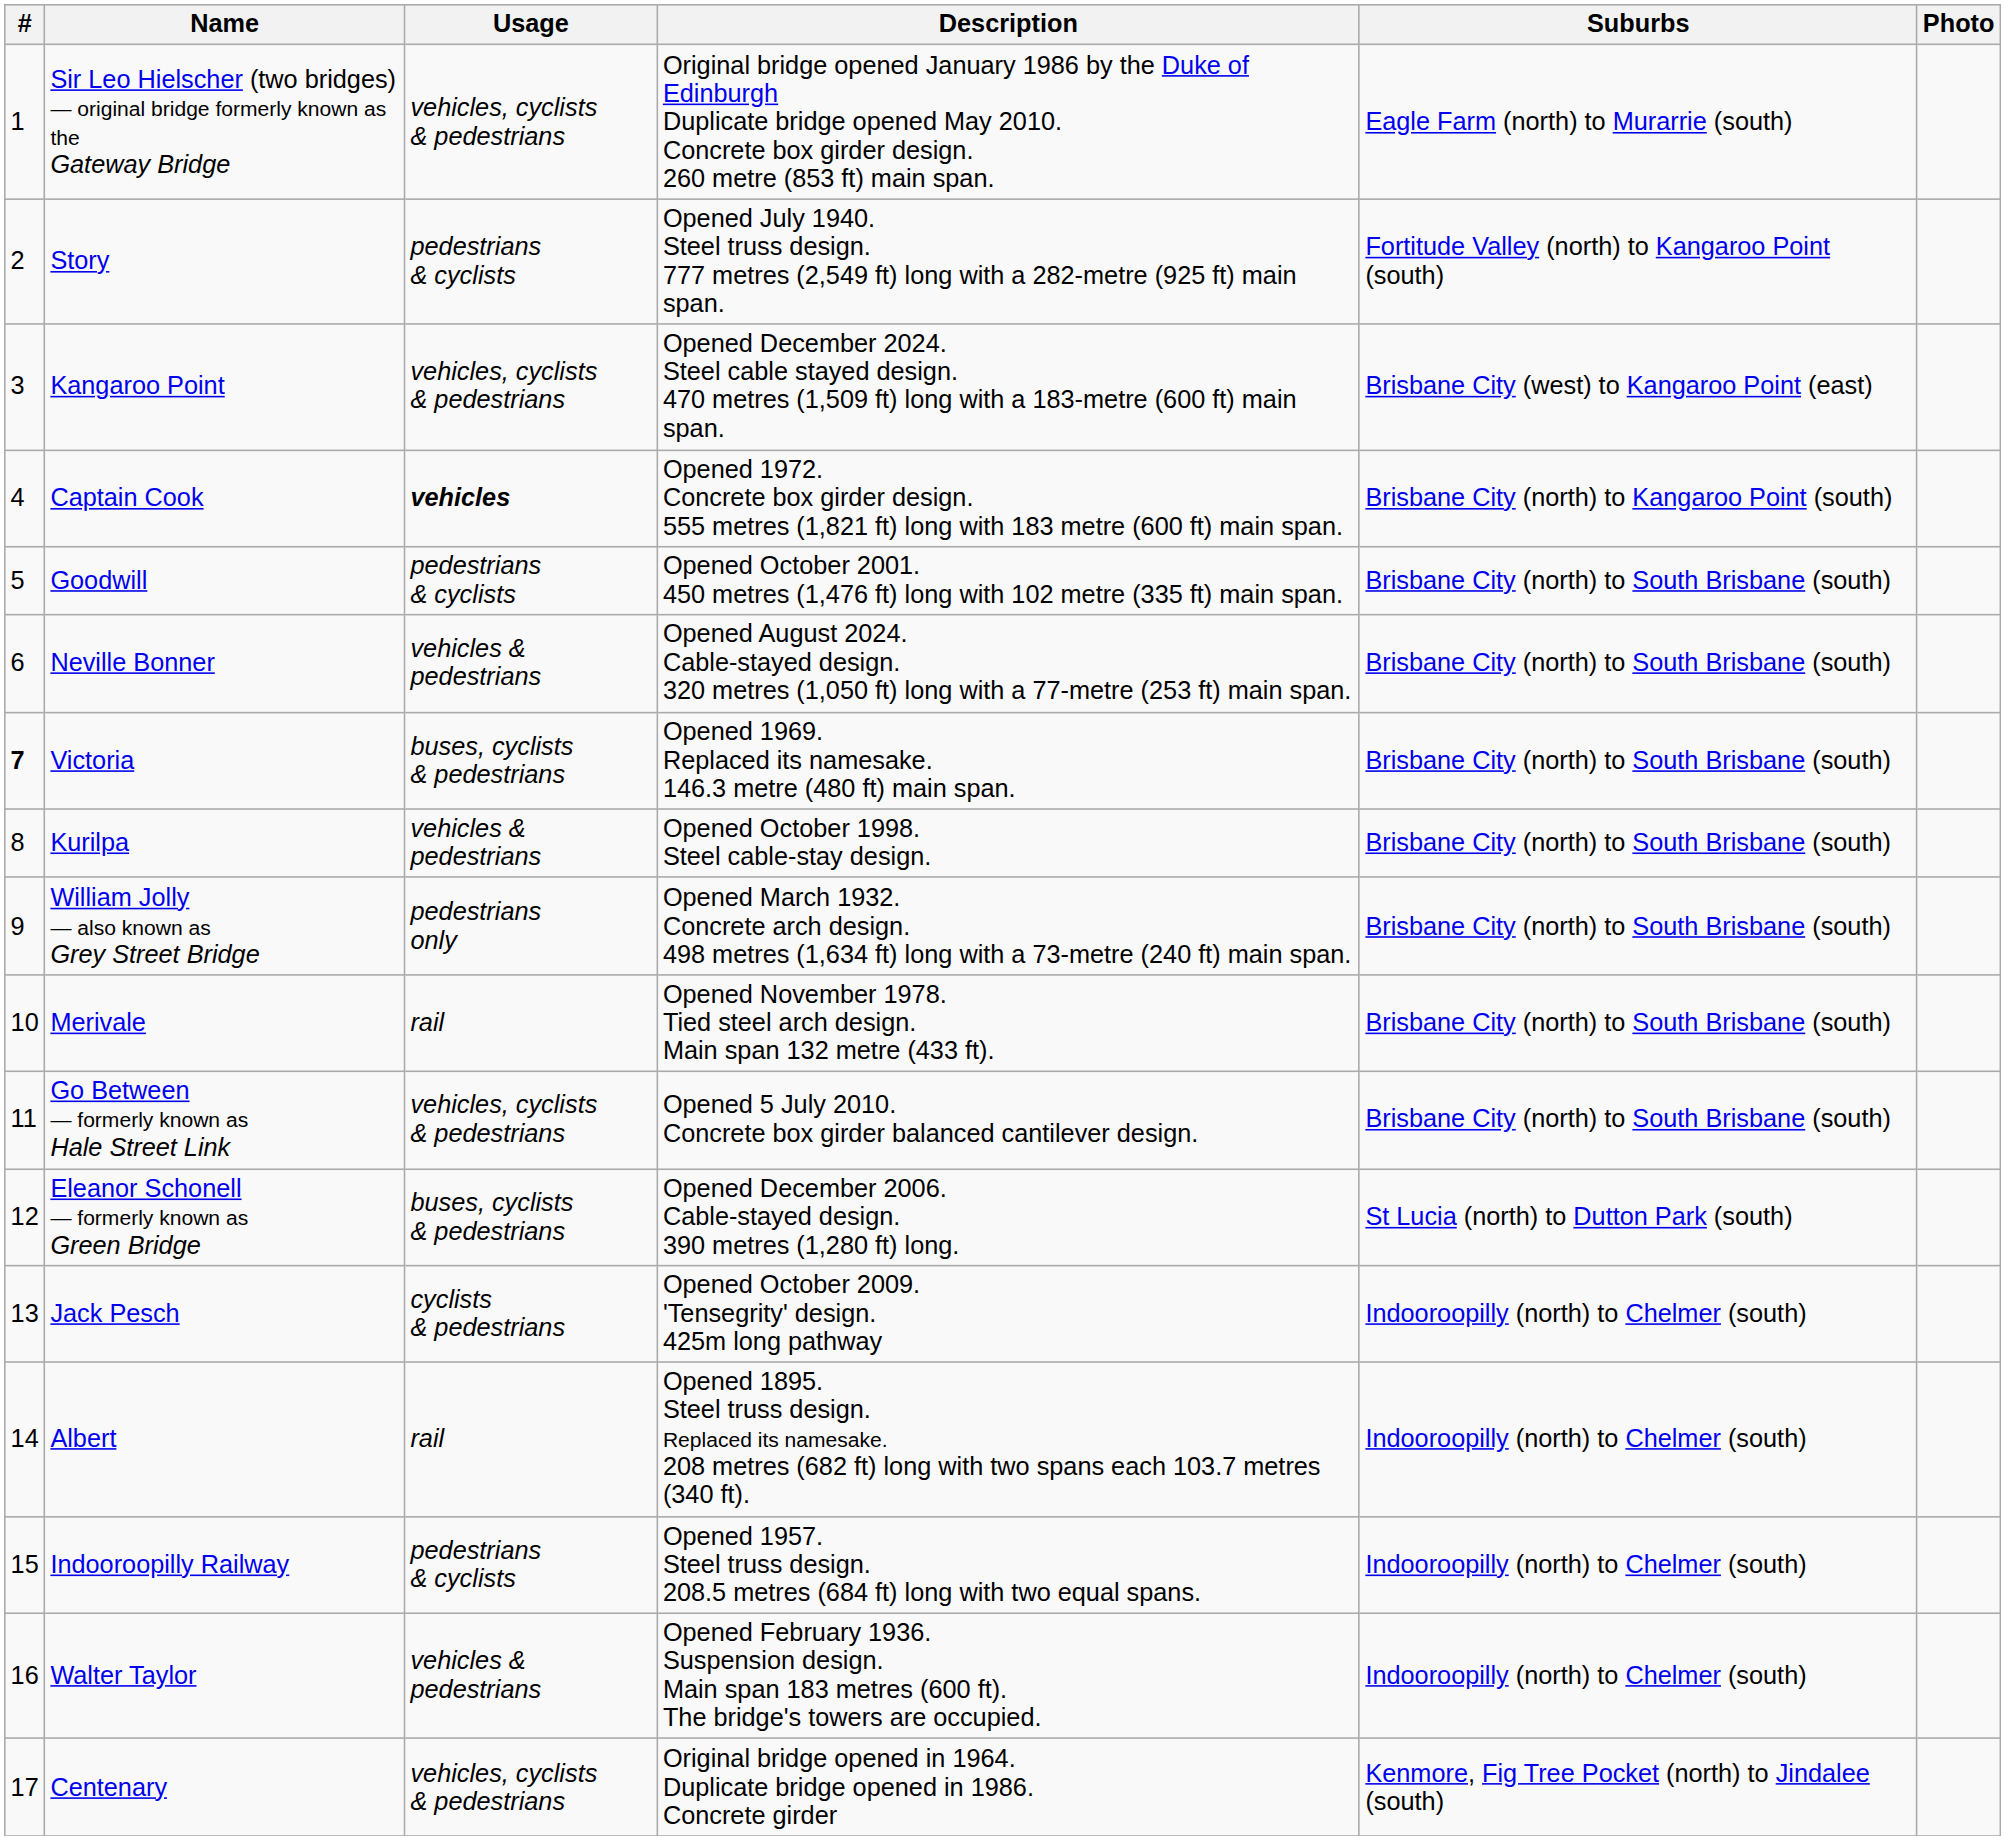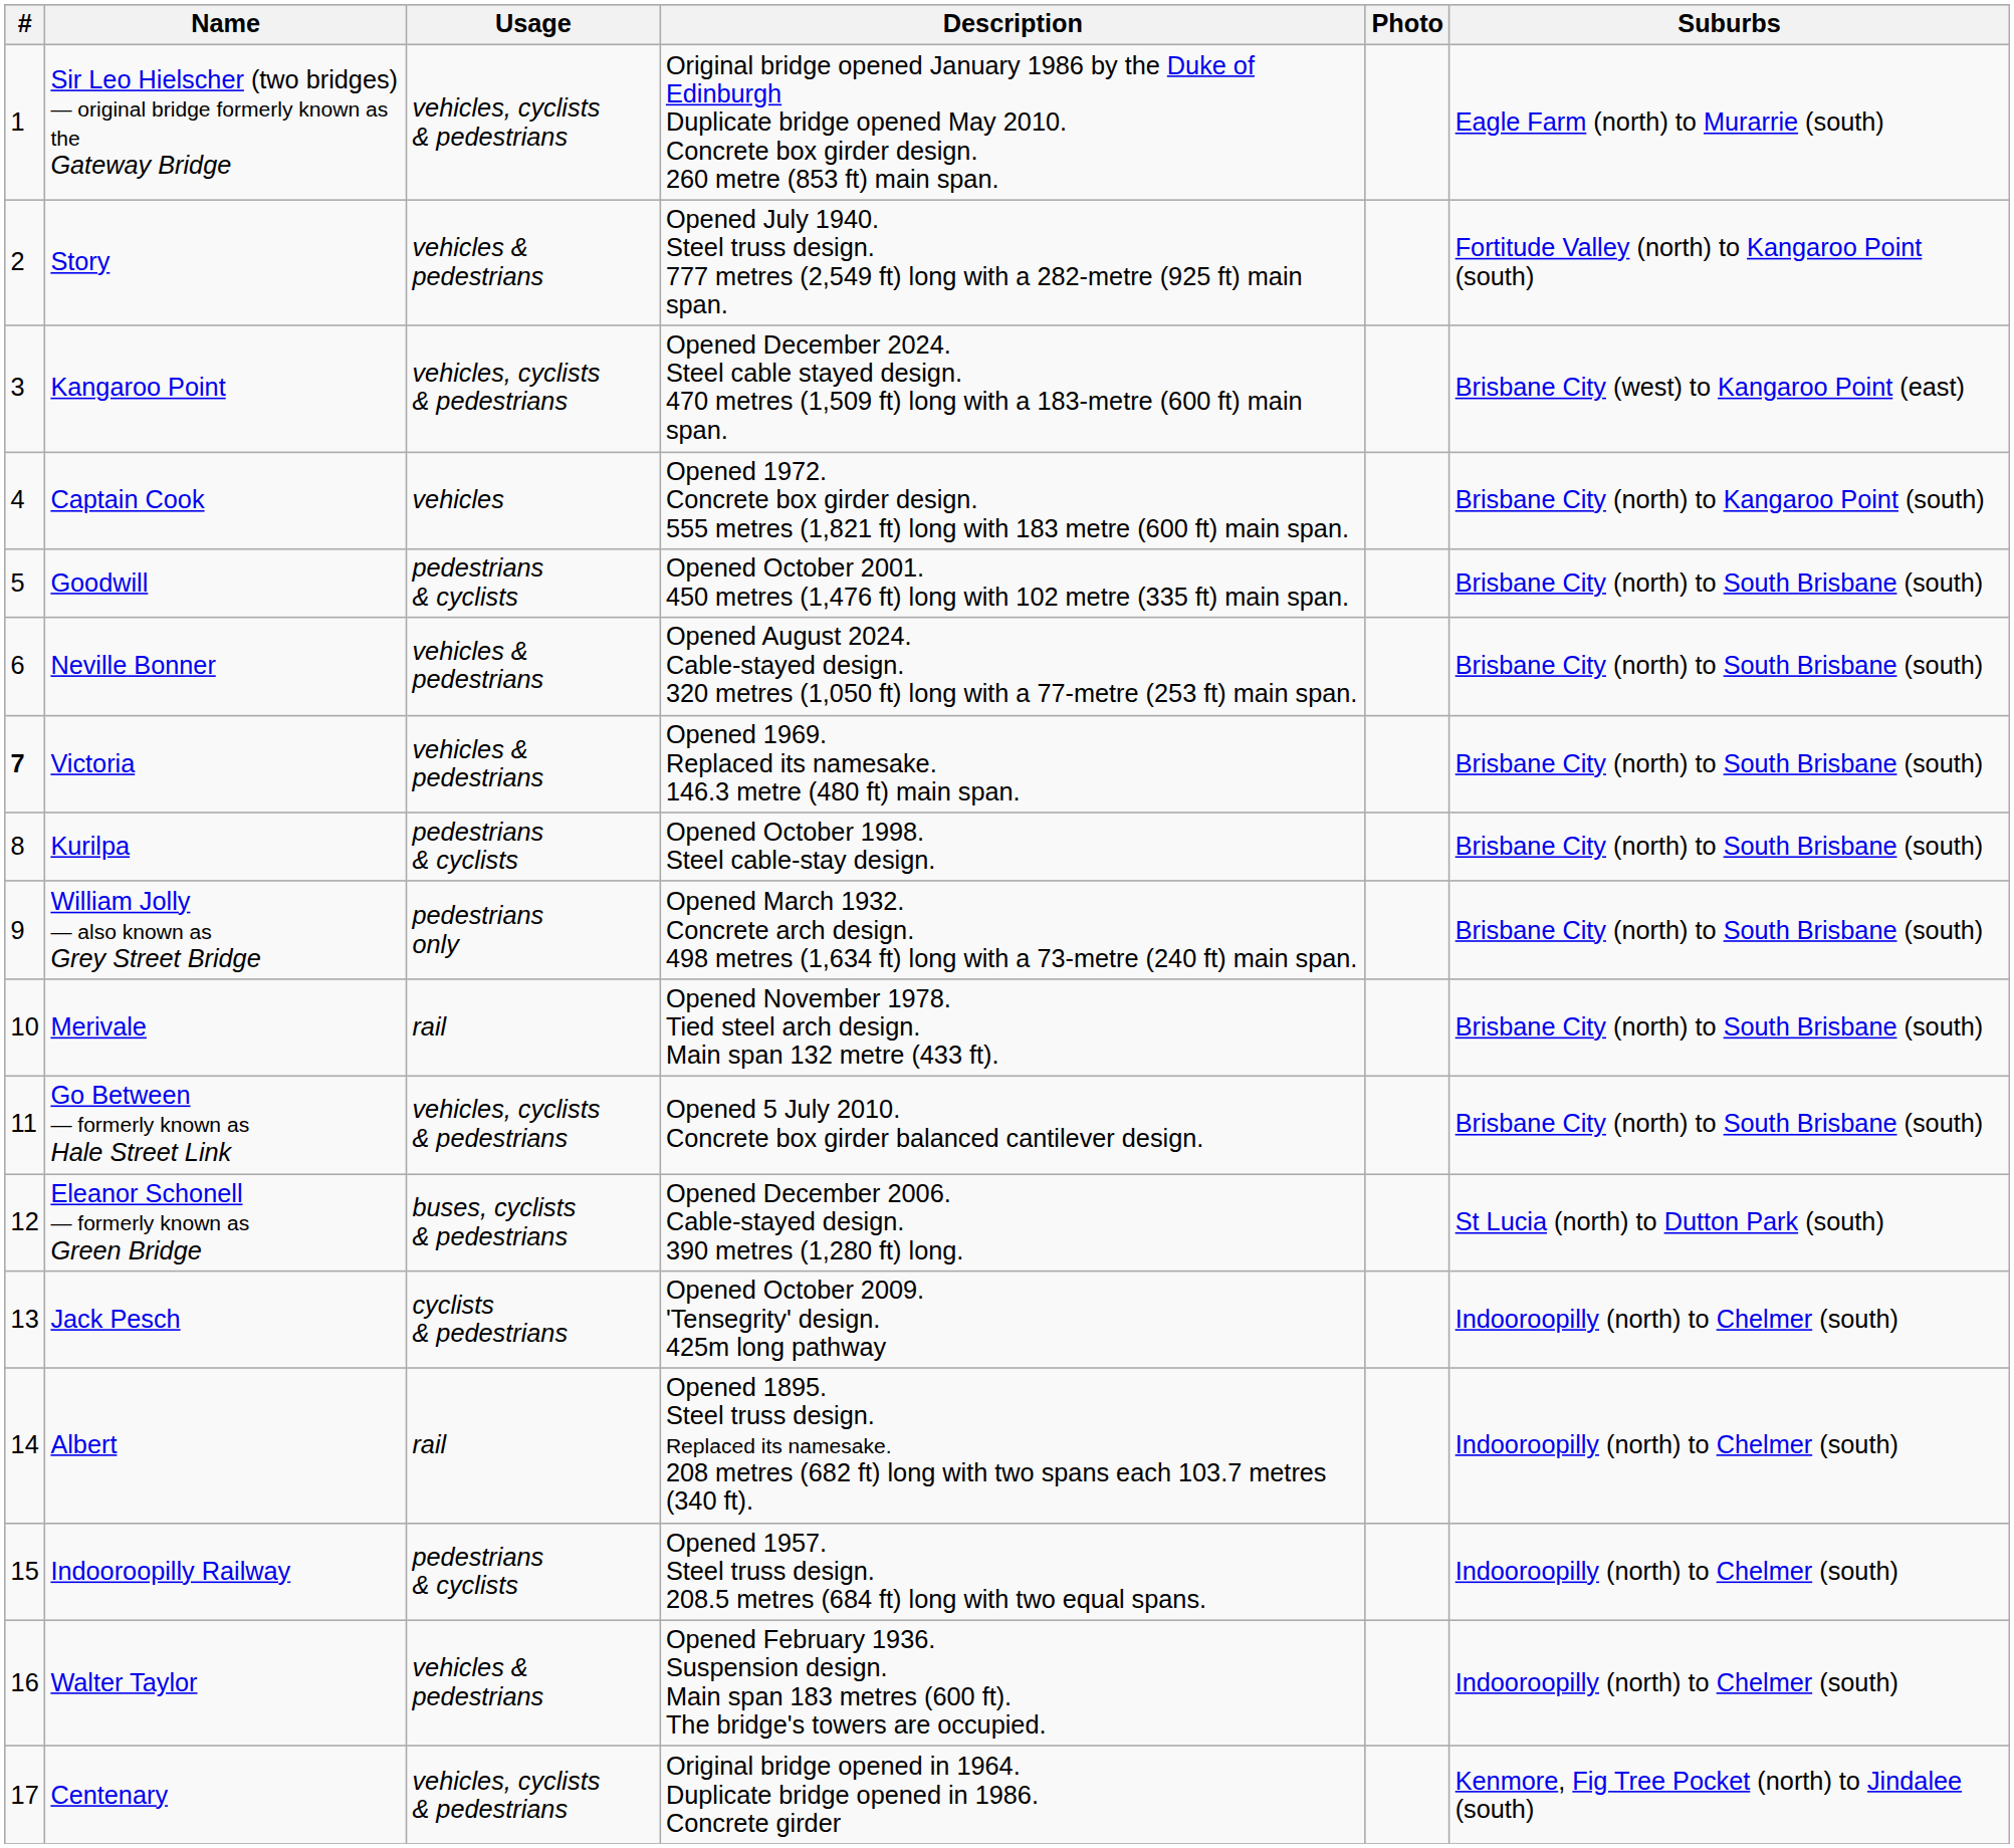 <table class="wikitable" style="margin:auto;">
 <tr>
 <th>#</th>
 <th>Name</th>
 <th>Usage</th>
 <th>Description</th>
+<th>Photo</th>
 <th>Suburbs</th>
-<th>Photo</th>
 </tr>
 <tr>
 <td>1</td>
 <td><a href='#'>Sir Leo Hielscher</a> (two bridges)<br><small>— original bridge formerly known as the </small><br><em>Gateway Bridge</em></td>
 <td><em>vehicles, cyclists <br>& pedestrians</em></td>
 <td>Original bridge opened January 1986 by the <a href='#'>Duke of Edinburgh</a><br> Duplicate bridge opened May 2010. <br>Concrete box girder design.<br>260 metre (853 ft) main span.</td>
+<td></td>
 <td><a href='#'>Eagle Farm</a> (north) to <a href='#'>Murarrie</a> (south)</td>
-<td></td>
 </tr>
 <tr>
 <td>2</td>
 <td><a href='#'>Story</a></td>
-<td><em>pedestrians <br>& cyclists</em></td>
+<td><em>vehicles &<br> pedestrians</em></td>
 <td>Opened July 1940.<br> Steel truss design.<br> 777 metres (2,549 ft) long with a 282-metre (925 ft) main span.</td>
+<td></td>
 <td><a href='#'>Fortitude Valley</a> (north) to <a href='#'>Kangaroo Point</a> (south)</td>
-<td></td>
 </tr>
 <tr>
 <td>3</td>
 <td><a href='#'>Kangaroo Point</a></td>
 <td><em>vehicles, cyclists <br>& pedestrians</em></td>
 <td>Opened December 2024.<br> Steel cable stayed design.<br> 470 metres (1,509 ft) long with a 183-metre (600 ft) main span.</td>
+<td></td>
 <td><a href='#'>Brisbane City</a> (west) to <a href='#'>Kangaroo Point</a> (east)</td>
-<td></td>
 </tr>
 <tr>
 <td>4</td>
 <td><a href='#'>Captain Cook</a></td>
-<td><strong><em>vehicles</em></strong></td>
+<td><em>vehicles</em></td>
 <td>Opened 1972.<br> Concrete box girder design.<br>555 metres (1,821 ft) long with 183 metre (600 ft) main span.</td>
+<td></td>
 <td><a href='#'>Brisbane City</a> (north) to <a href='#'>Kangaroo Point</a> (south)</td>
-<td></td>
 </tr>
 <tr>
 <td>5</td>
 <td><a href='#'>Goodwill</a></td>
 <td><em>pedestrians <br>& cyclists</em></td>
 <td>Opened October 2001.<br> 450 metres (1,476 ft) long with 102 metre (335 ft) main span.</td>
+<td></td>
 <td><a href='#'>Brisbane City</a> (north) to <a href='#'>South Brisbane</a> (south)</td>
-<td></td>
 </tr>
 <tr>
 <td>6</td>
 <td><a href='#'>Neville Bonner</a></td>
 <td><em>vehicles & pedestrians</em></td>
 <td>Opened August 2024.<br> Cable-stayed design.<br> 320 metres (1,050 ft) long with a 77-metre (253 ft) main span.</td>
+<td></td>
 <td><a href='#'>Brisbane City</a> (north) to <a href='#'>South Brisbane</a> (south)</td>
-<td></td>
 </tr>
 <tr>
 <td><strong>7</strong></td>
 <td><a href='#'>Victoria</a></td>
-<td><em>buses, cyclists <br>& pedestrians</em></td>
+<td><em>vehicles &<br> pedestrians</em></td>
 <td>Opened 1969.<br> Replaced its namesake.<br> 146.3 metre (480 ft) main span.</td>
+<td></td>
 <td><a href='#'>Brisbane City</a> (north) to <a href='#'>South Brisbane</a> (south)</td>
-<td></td>
 </tr>
 <tr>
 <td>8</td>
 <td><a href='#'>Kurilpa</a></td>
-<td><em>vehicles &<br> pedestrians</em></td>
+<td><em>pedestrians <br>& cyclists</em></td>
 <td>Opened October 1998.<br> Steel cable-stay design.</td>
+<td></td>
 <td><a href='#'>Brisbane City</a> (north) to <a href='#'>South Brisbane</a> (south)</td>
-<td></td>
 </tr>
 <tr>
 <td>9</td>
 <td><a href='#'>William Jolly</a> <br><small>— also known as  </small><br><em>Grey Street Bridge</em></td>
 <td><em>pedestrians <br> only</em></td>
 <td>Opened March 1932.<br> Concrete arch design.<br> 498 metres (1,634 ft) long with a 73-metre (240 ft) main span.</td>
+<td></td>
 <td><a href='#'>Brisbane City</a> (north) to <a href='#'>South Brisbane</a> (south)</td>
-<td></td>
 </tr>
 <tr>
 <td>10</td>
 <td><a href='#'>Merivale</a></td>
 <td><em>rail</em></td>
 <td>Opened November 1978.<br> Tied steel arch design.<br> Main span 132 metre (433 ft).</td>
+<td></td>
 <td><a href='#'>Brisbane City</a> (north) to <a href='#'>South Brisbane</a> (south)</td>
-<td></td>
 </tr>
 <tr>
 <td>11</td>
 <td><a href='#'>Go Between</a> <br><small>— formerly known as </small> <br><em>Hale Street Link</em></td>
 <td><em>vehicles, cyclists <br>& pedestrians</em></td>
 <td>Opened 5 July 2010.<br> Concrete box girder balanced cantilever design.</td>
+<td></td>
 <td><a href='#'>Brisbane City</a> (north) to <a href='#'>South Brisbane</a> (south)</td>
-<td></td>
 </tr>
 <tr>
 <td>12</td>
 <td><a href='#'>Eleanor Schonell</a> <br><small>— formerly known as </small> <br><em>Green Bridge</em></td>
 <td><em>buses, cyclists <br>& pedestrians</em></td>
 <td>Opened December 2006.<br> Cable-stayed design.<br> 390 metres (1,280 ft) long.</td>
+<td></td>
 <td><a href='#'>St Lucia</a> (north) to <a href='#'>Dutton Park</a> (south)</td>
-<td></td>
 </tr>
 <tr>
 <td>13</td>
 <td><a href='#'>Jack Pesch</a></td>
 <td><em>cyclists <br>& pedestrians</em></td>
 <td>Opened October 2009.<br> 'Tensegrity' design.<br> 425m long pathway</td>
+<td></td>
 <td><a href='#'>Indooroopilly</a> (north) to <a href='#'>Chelmer</a> (south)</td>
-<td></td>
 </tr>
 <tr>
 <td>14</td>
 <td><a href='#'>Albert</a></td>
 <td><em>rail</em></td>
 <td>Opened 1895.<br> Steel truss design. <br><small>Replaced its namesake.</small><br> 208 metres (682 ft) long with two spans each 103.7 metres (340 ft).</td>
+<td></td>
 <td><a href='#'>Indooroopilly</a> (north) to <a href='#'>Chelmer</a> (south)</td>
-<td></td>
 </tr>
 <tr>
 <td>15</td>
 <td><a href='#'>Indooroopilly Railway</a></td>
 <td><em>pedestrians <br>& cyclists</em></td>
 <td>Opened 1957.<br> Steel truss design.<br> 208.5 metres (684 ft) long with two equal spans.</td>
+<td></td>
 <td><a href='#'>Indooroopilly</a> (north) to <a href='#'>Chelmer</a> (south)</td>
-<td></td>
 </tr>
 <tr>
 <td>16</td>
 <td><a href='#'>Walter Taylor</a></td>
 <td><em>vehicles &<br> pedestrians</em></td>
 <td>Opened February 1936.<br> Suspension design.<br> Main span 183 metres (600 ft).<br> The bridge's towers are occupied.</td>
+<td></td>
 <td><a href='#'>Indooroopilly</a> (north) to <a href='#'>Chelmer</a> (south)</td>
-<td></td>
 </tr>
 <tr>
 <td>17</td>
 <td><a href='#'>Centenary</a></td>
 <td><em>vehicles, cyclists <br>& pedestrians</em></td>
 <td>Original bridge opened in 1964.<br> Duplicate bridge opened in 1986.<br> Concrete girder</td>
+<td></td>
 <td><a href='#'>Kenmore</a>, <a href='#'>Fig Tree Pocket</a> (north) to <a href='#'>Jindalee</a> (south)</td>
-<td></td>
 </tr>
 </table>
